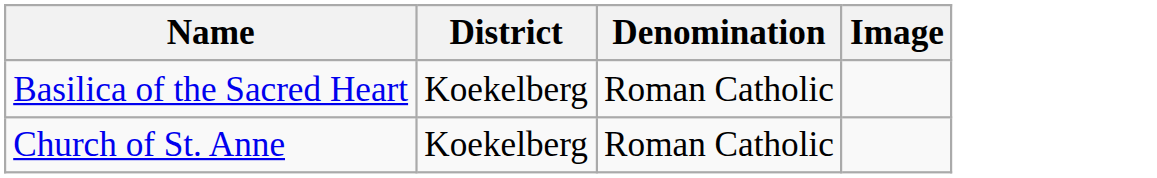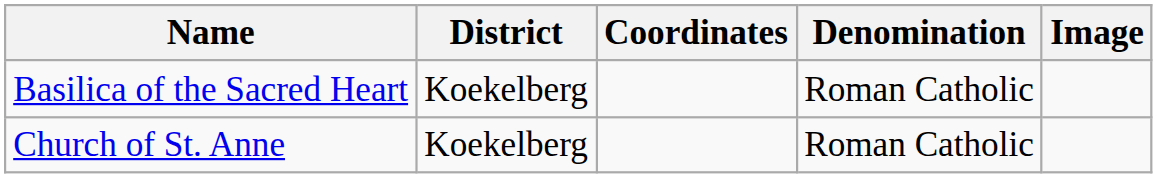 <table class="wikitable sortable">
 <tr>
 <th>Name</th>
 <th>District</th>
+<th>Coordinates</th>
 <th>Denomination</th>
 <th>Image</th>
 </tr>
 <tr>
 <td><a href='#'>Basilica of the Sacred Heart</a></td>
 <td>Koekelberg</td>
+<td></td>
 <td>Roman Catholic</td>
 <td></td>
 </tr>
 <tr>
 <td><a href='#'>Church of St. Anne</a></td>
 <td>Koekelberg</td>
+<td></td>
 <td>Roman Catholic</td>
 <td></td>
 </tr>
 </table>
